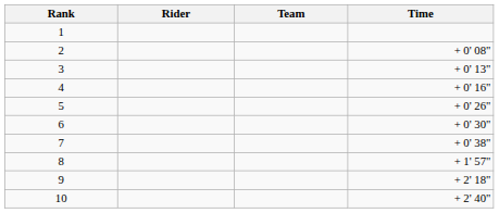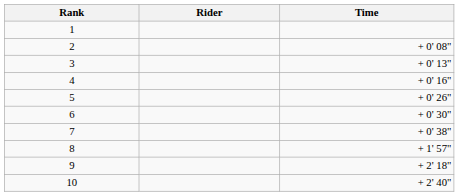 <table class="wikitable" style="width:42em;margin-bottom:0;">
 <tr>
 <th scope="col">Rank</th>
 <th scope="col">Rider</th>
-<th scope="col">Team</th>
 <th scope="col">Time</th>
 </tr>
 <tr>
 <td style="text-align:center;">1</td>
 <td> </td>
-<td></td>
 <td style="text-align:right;"></td>
 </tr>
 <tr>
 <td style="text-align:center;">2</td>
-<td></td>
 <td></td>
 <td style="text-align:right;">+  0' 08"</td>
 </tr>
 <tr>
 <td style="text-align:center;">3</td>
 <td> </td>
-<td></td>
 <td style="text-align:right;">+ 0' 13"</td>
 </tr>
 <tr>
 <td style="text-align:center;">4</td>
-<td></td>
 <td></td>
 <td style="text-align:right;">+  0' 16"</td>
 </tr>
 <tr>
 <td style="text-align:center;">5</td>
 <td></td>
-<td></td>
 <td style="text-align:right;">+  0' 26"</td>
 </tr>
 <tr>
 <td style="text-align:center;">6</td>
-<td></td>
 <td></td>
 <td style="text-align:right;">+  0' 30"</td>
 </tr>
 <tr>
 <td style="text-align:center;">7</td>
 <td></td>
-<td></td>
 <td style="text-align:right;">+ 0' 38"</td>
 </tr>
 <tr>
 <td style="text-align:center;">8</td>
-<td></td>
 <td></td>
 <td style="text-align:right;">+ 1' 57"</td>
 </tr>
 <tr>
 <td style="text-align:center;">9</td>
 <td></td>
-<td></td>
 <td style="text-align:right;">+ 2' 18"</td>
 </tr>
 <tr>
 <td style="text-align:center;">10</td>
 <td></td>
-<td></td>
 <td style="text-align:right;">+ 2' 40"</td>
 </tr>
 </table>
